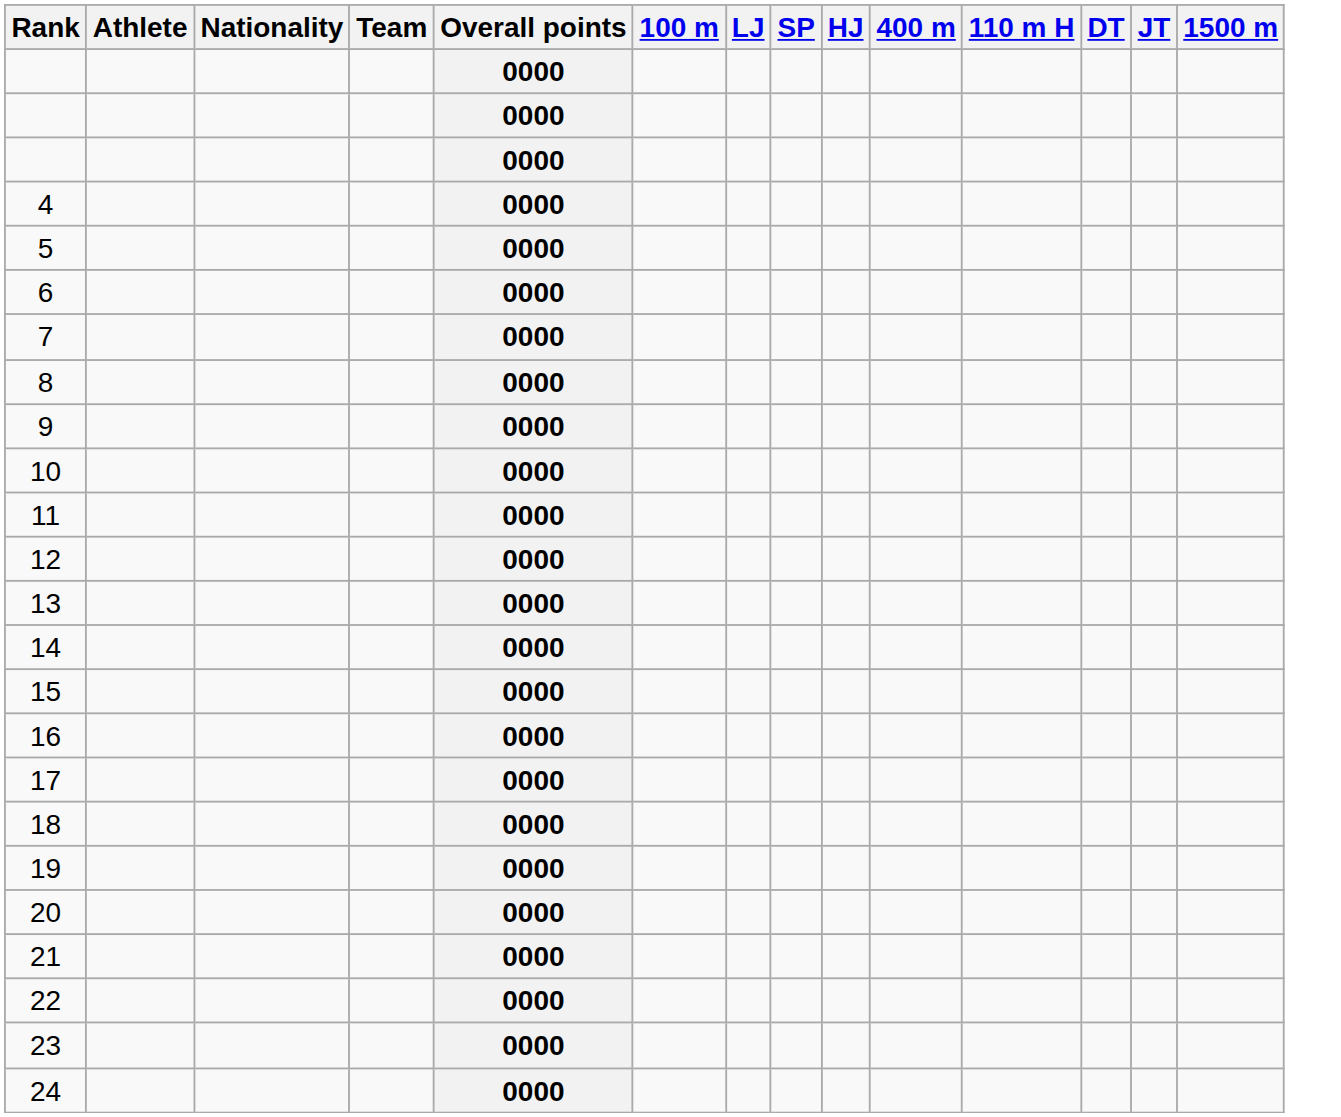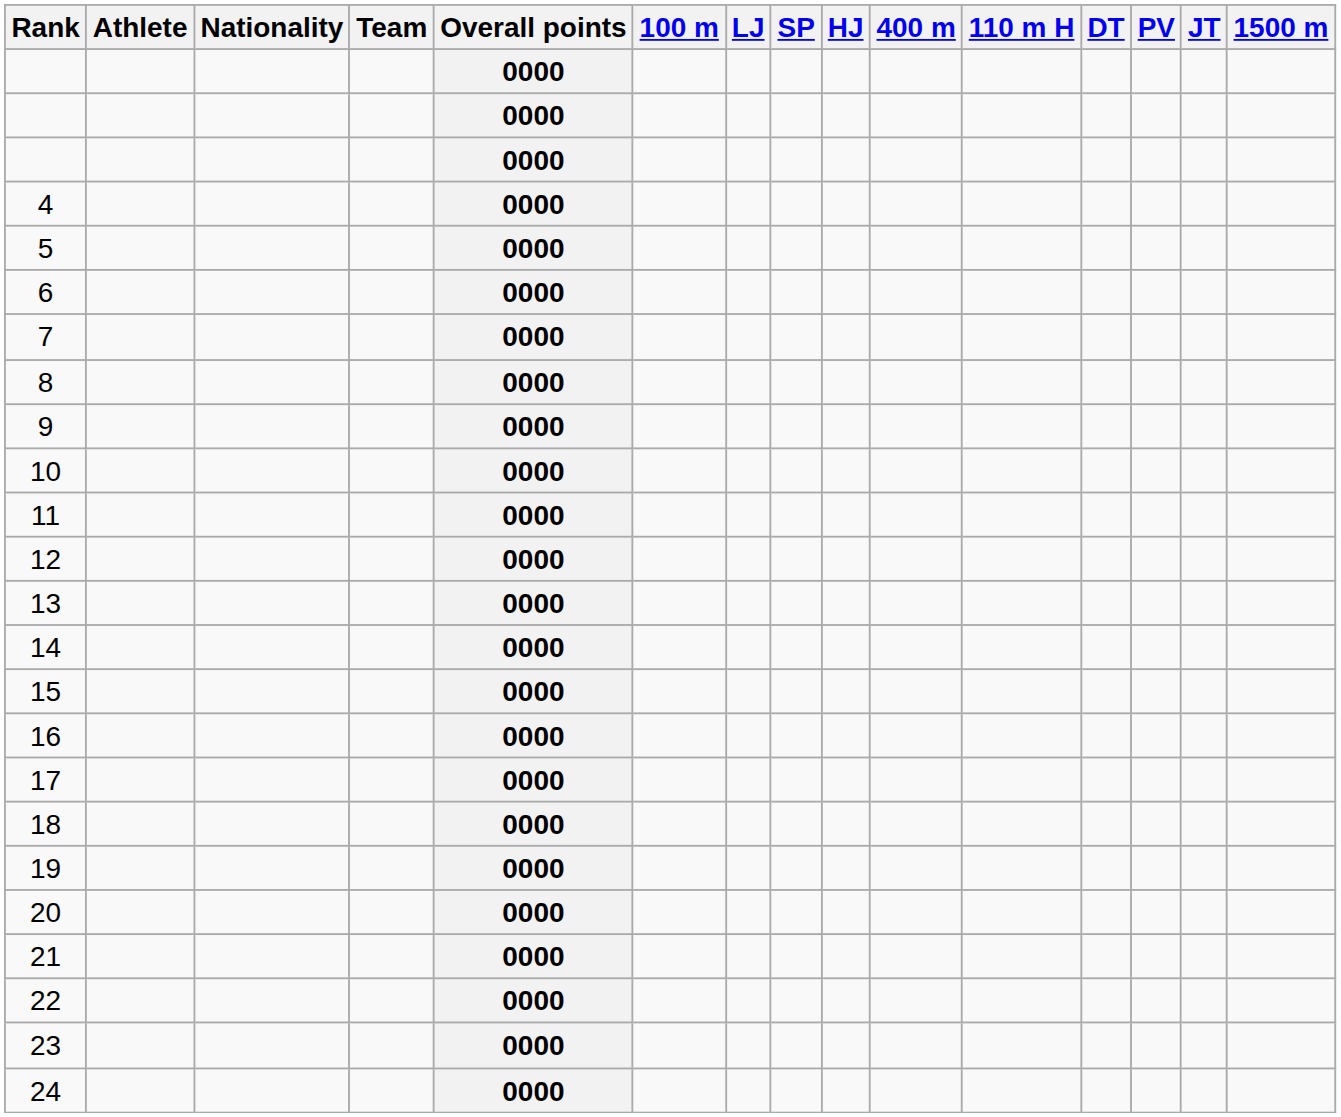 <table class="wikitable sortable plainrowheaders" style="font-size:95%; text-align:center;">
 <tr>
 <th scope="col">Rank</th>
 <th scope="col">Athlete</th>
 <th scope="col">Nationality</th>
 <th scope="col">Team</th>
 <th scope="col">Overall points</th>
 <th scope="col"><a href='#'>100 m</a></th>
 <th scope="col"><a href='#'>LJ</a></th>
 <th scope="col"><a href='#'>SP</a></th>
 <th scope="col"><a href='#'>HJ</a></th>
 <th scope="col"><a href='#'>400 m</a></th>
 <th scope="col"><a href='#'>110 m H</a></th>
 <th scope="col"><a href='#'>DT</a></th>
+<th scope="col"><a href='#'>PV</a></th>
 <th scope="col"><a href='#'>JT</a></th>
 <th scope="col"><a href='#'>1500 m</a></th>
 </tr>
 <tr>
 <td></td>
 <td align=left></td>
 <td align=left></td>
 <td></td>
 <th scope="row">0000</th>
+<td></td>
 <td></td>
 <td></td>
 <td></td>
 <td></td>
 <td></td>
 <td></td>
 <td></td>
 <td></td>
 <td></td>
 </tr>
 <tr>
 <td></td>
 <td align=left></td>
 <td align=left></td>
 <td></td>
 <th scope="row">0000</th>
 <td></td>
 <td></td>
 <td></td>
 <td></td>
 <td></td>
 <td></td>
 <td></td>
 <td></td>
 <td></td>
+<td></td>
 </tr>
 <tr>
 <td></td>
 <td align=left></td>
 <td align=left></td>
 <td></td>
 <th scope="row">0000</th>
+<td></td>
 <td></td>
 <td></td>
 <td></td>
 <td></td>
 <td></td>
 <td></td>
 <td></td>
 <td></td>
 <td></td>
 </tr>
 <tr>
 <td>4</td>
 <td align=left></td>
 <td align=left></td>
 <td></td>
 <th scope="row">0000</th>
 <td></td>
 <td></td>
 <td></td>
 <td></td>
 <td></td>
 <td></td>
 <td></td>
 <td></td>
 <td></td>
+<td></td>
 </tr>
 <tr>
 <td>5</td>
 <td align=left></td>
 <td align=left></td>
 <td></td>
 <th scope="row">0000</th>
+<td></td>
 <td></td>
 <td></td>
 <td></td>
 <td></td>
 <td></td>
 <td></td>
 <td></td>
 <td></td>
 <td></td>
 </tr>
 <tr>
 <td>6</td>
 <td align=left></td>
 <td align=left></td>
 <td></td>
 <th scope="row">0000</th>
 <td></td>
 <td></td>
 <td></td>
 <td></td>
 <td></td>
 <td></td>
 <td></td>
 <td></td>
 <td></td>
+<td></td>
 </tr>
 <tr>
 <td>7</td>
 <td align=left></td>
 <td align=left></td>
 <td></td>
 <th scope="row">0000</th>
+<td></td>
 <td></td>
 <td></td>
 <td></td>
 <td></td>
 <td></td>
 <td></td>
 <td></td>
 <td></td>
 <td></td>
 </tr>
 <tr>
 <td>8</td>
 <td align=left></td>
 <td align=left></td>
 <td></td>
 <th scope="row">0000</th>
 <td></td>
 <td></td>
 <td></td>
 <td></td>
 <td></td>
 <td></td>
 <td></td>
 <td></td>
 <td></td>
+<td></td>
 </tr>
 <tr>
 <td>9</td>
 <td align=left></td>
 <td align=left></td>
 <td></td>
 <th scope="row">0000</th>
+<td></td>
 <td></td>
 <td></td>
 <td></td>
 <td></td>
 <td></td>
 <td></td>
 <td></td>
 <td></td>
 <td></td>
 </tr>
 <tr>
 <td>10</td>
 <td align=left></td>
 <td align=left></td>
 <td></td>
 <th scope="row">0000</th>
 <td></td>
 <td></td>
 <td></td>
 <td></td>
 <td></td>
 <td></td>
 <td></td>
 <td></td>
 <td></td>
+<td></td>
 </tr>
 <tr>
 <td>11</td>
 <td align=left></td>
 <td align=left></td>
 <td></td>
 <th scope="row">0000</th>
+<td></td>
 <td></td>
 <td></td>
 <td></td>
 <td></td>
 <td></td>
 <td></td>
 <td></td>
 <td></td>
 <td></td>
 </tr>
 <tr>
 <td>12</td>
 <td align=left></td>
 <td align=left></td>
 <td></td>
 <th scope="row">0000</th>
 <td></td>
 <td></td>
 <td></td>
 <td></td>
 <td></td>
 <td></td>
 <td></td>
 <td></td>
 <td></td>
+<td></td>
 </tr>
 <tr>
 <td>13</td>
 <td align=left></td>
 <td align=left></td>
 <td></td>
 <th scope="row">0000</th>
+<td></td>
 <td></td>
 <td></td>
 <td></td>
 <td></td>
 <td></td>
 <td></td>
 <td></td>
 <td></td>
 <td></td>
 </tr>
 <tr>
 <td>14</td>
 <td align=left></td>
 <td align=left></td>
 <td></td>
 <th scope="row">0000</th>
 <td></td>
 <td></td>
 <td></td>
 <td></td>
 <td></td>
 <td></td>
 <td></td>
 <td></td>
 <td></td>
+<td></td>
 </tr>
 <tr>
 <td>15</td>
 <td align=left></td>
 <td align=left></td>
 <td></td>
 <th scope="row">0000</th>
+<td></td>
 <td></td>
 <td></td>
 <td></td>
 <td></td>
 <td></td>
 <td></td>
 <td></td>
 <td></td>
 <td></td>
 </tr>
 <tr>
 <td>16</td>
 <td align=left></td>
 <td align=left></td>
 <td></td>
 <th scope="row">0000</th>
 <td></td>
 <td></td>
 <td></td>
 <td></td>
 <td></td>
 <td></td>
 <td></td>
 <td></td>
 <td></td>
+<td></td>
 </tr>
 <tr>
 <td>17</td>
 <td align=left></td>
 <td align=left></td>
 <td></td>
 <th scope="row">0000</th>
+<td></td>
 <td></td>
 <td></td>
 <td></td>
 <td></td>
 <td></td>
 <td></td>
 <td></td>
 <td></td>
 <td></td>
 </tr>
 <tr>
 <td>18</td>
 <td align=left></td>
 <td align=left></td>
 <td></td>
 <th scope="row">0000</th>
 <td></td>
 <td></td>
 <td></td>
 <td></td>
 <td></td>
 <td></td>
 <td></td>
 <td></td>
 <td></td>
+<td></td>
 </tr>
 <tr>
 <td>19</td>
 <td align=left></td>
 <td align=left></td>
 <td></td>
 <th scope="row">0000</th>
+<td></td>
 <td></td>
 <td></td>
 <td></td>
 <td></td>
 <td></td>
 <td></td>
 <td></td>
 <td></td>
 <td></td>
 </tr>
 <tr>
 <td>20</td>
 <td align=left></td>
 <td align=left></td>
 <td></td>
 <th scope="row">0000</th>
 <td></td>
 <td></td>
 <td></td>
 <td></td>
 <td></td>
 <td></td>
 <td></td>
 <td></td>
 <td></td>
+<td></td>
 </tr>
 <tr>
 <td>21</td>
 <td align=left></td>
 <td align=left></td>
 <td></td>
 <th scope="row">0000</th>
+<td></td>
 <td></td>
 <td></td>
 <td></td>
 <td></td>
 <td></td>
 <td></td>
 <td></td>
 <td></td>
 <td></td>
 </tr>
 <tr>
 <td>22</td>
 <td align=left></td>
 <td align=left></td>
 <td></td>
 <th scope="row">0000</th>
 <td></td>
 <td></td>
 <td></td>
 <td></td>
 <td></td>
 <td></td>
 <td></td>
 <td></td>
 <td></td>
+<td></td>
 </tr>
 <tr>
 <td>23</td>
 <td align=left></td>
 <td align=left></td>
 <td></td>
 <th scope="row">0000</th>
+<td></td>
 <td></td>
 <td></td>
 <td></td>
 <td></td>
 <td></td>
 <td></td>
 <td></td>
 <td></td>
 <td></td>
 </tr>
 <tr>
 <td>24</td>
 <td align=left></td>
 <td align=left></td>
 <td></td>
 <th scope="row">0000</th>
 <td></td>
 <td></td>
 <td></td>
 <td></td>
 <td></td>
 <td></td>
 <td></td>
 <td></td>
 <td></td>
+<td></td>
 </tr>
 </table>
